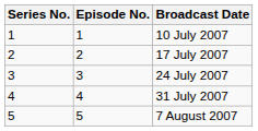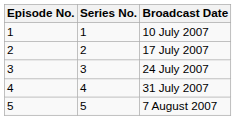 <table class="wikitable">
 <tr>
+<th>Episode No.</th>
 <th>Series No.</th>
-<th>Episode No.</th>
 <th>Broadcast Date</th>
 </tr>
 <tr>
 <td>1</td>
 <td>1</td>
 <td>10 July 2007</td>
 </tr>
 <tr>
 <td>2</td>
 <td>2</td>
 <td>17 July 2007</td>
 </tr>
 <tr>
 <td>3</td>
 <td>3</td>
 <td>24 July 2007</td>
 </tr>
 <tr>
 <td>4</td>
 <td>4</td>
 <td>31 July 2007</td>
 </tr>
 <tr>
 <td>5</td>
 <td>5</td>
 <td>7 August 2007</td>
 </tr>
 </table>
